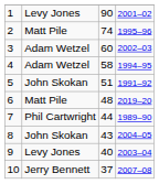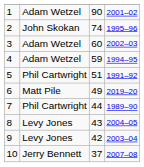 <table class="wikitable">
 <tr>
 </tr>
 <tr>
 <td>1</td>
-<td>Levy Jones</td>
+<td>Adam Wetzel</td>
 <td>90</td>
 <td style="font-size:80%;"><a href='#'>2001–02</a></td>
 </tr>
 <tr>
 <td>2</td>
-<td>Matt Pile</td>
+<td>John Skokan</td>
 <td>74</td>
 <td style="font-size:80%;"><a href='#'>1995–96</a></td>
 </tr>
 <tr>
 <td>3</td>
 <td>Adam Wetzel</td>
 <td>60</td>
 <td style="font-size:80%;"><a href='#'>2002–03</a></td>
 </tr>
 <tr>
 <td>4</td>
 <td>Adam Wetzel</td>
-<td>58</td>
+<td>59</td>
 <td style="font-size:80%;"><a href='#'>1994–95</a></td>
 </tr>
 <tr>
 <td>5</td>
-<td>John Skokan</td>
+<td>Phil Cartwright</td>
 <td>51</td>
 <td style="font-size:80%;"><a href='#'>1991–92</a></td>
 </tr>
 <tr>
 <td>6</td>
 <td>Matt Pile</td>
-<td>48</td>
+<td>49</td>
 <td style="font-size:80%;"><a href='#'>2019–20</a></td>
 </tr>
 <tr>
 <td>7</td>
 <td>Phil Cartwright</td>
 <td>44</td>
 <td style="font-size:80%;"><a href='#'>1989–90</a></td>
 </tr>
 <tr>
 <td>8</td>
-<td>John Skokan</td>
+<td>Levy Jones</td>
 <td>43</td>
 <td style="font-size:80%;"><a href='#'>2004–05</a></td>
 </tr>
 <tr>
 <td>9</td>
 <td>Levy Jones</td>
-<td>40</td>
+<td>42</td>
 <td style="font-size:80%;"><a href='#'>2003–04</a></td>
 </tr>
 <tr>
 <td>10</td>
 <td>Jerry Bennett</td>
 <td>37</td>
 <td style="font-size:80%;"><a href='#'>2007–08</a></td>
 </tr>
 </table>
